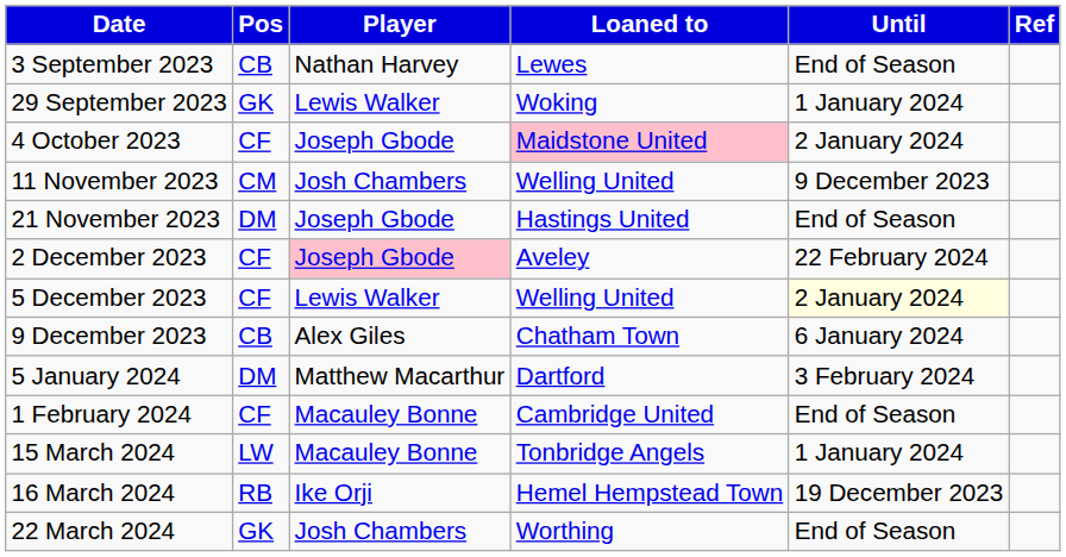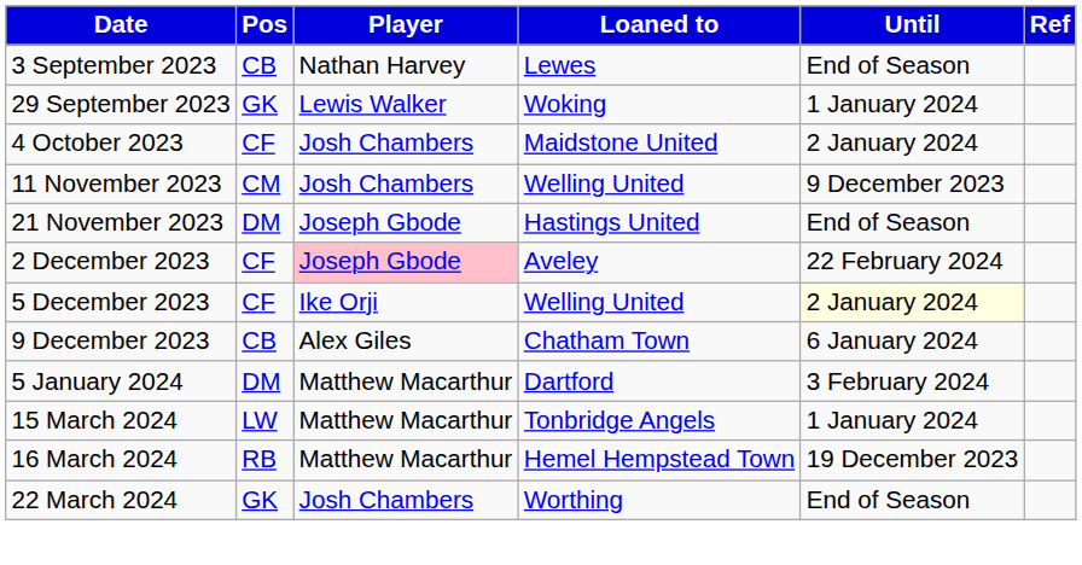 <table class="wikitable plainrowheaders sortable">
 <tr>
 <th style="background:#0000dd;color:#fff;">Date</th>
 <th style="background:#0000dd;color:#fff;">Pos</th>
 <th style="background:#0000dd;color:#fff;">Player</th>
 <th style="background:#0000dd;color:#fff;">Loaned to</th>
 <th style="background:#0000dd;color:#fff;">Until</th>
 <th style="background:#0000dd;color:#fff;">Ref</th>
 </tr>
 <tr>
 <td>3 September 2023</td>
 <td><a href='#'>CB</a></td>
 <td> Nathan Harvey</td>
 <td> <a href='#'>Lewes</a></td>
 <td>End of Season</td>
 <td></td>
 </tr>
 <tr>
 <td>29 September 2023</td>
 <td><a href='#'>GK</a></td>
 <td> <a href='#'>Lewis Walker</a></td>
 <td> <a href='#'>Woking</a></td>
 <td>1 January 2024</td>
 <td></td>
 </tr>
 <tr>
 <td>4 October 2023</td>
 <td><a href='#'>CF</a></td>
-<td> <a href='#'>Joseph Gbode</a></td>
-<td style="background: pink;"> <a href='#'>Maidstone United</a></td>
+<td> <a href='#'>Josh Chambers</a></td>
+<td> <a href='#'>Maidstone United</a></td>
 <td>2 January 2024</td>
 <td></td>
 </tr>
 <tr>
 <td>11 November 2023</td>
 <td><a href='#'>CM</a></td>
 <td> <a href='#'>Josh Chambers</a></td>
 <td> <a href='#'>Welling United</a></td>
 <td>9 December 2023</td>
 <td></td>
 </tr>
 <tr>
 <td>21 November 2023</td>
 <td><a href='#'>DM</a></td>
 <td> <a href='#'>Joseph Gbode</a></td>
 <td> <a href='#'>Hastings United</a></td>
 <td>End of Season</td>
 <td></td>
 </tr>
 <tr>
 <td>2 December 2023</td>
 <td><a href='#'>CF</a></td>
 <td style="background: pink;"> <a href='#'>Joseph Gbode</a></td>
 <td> <a href='#'>Aveley</a></td>
 <td>22 February 2024</td>
 <td></td>
 </tr>
 <tr>
 <td>5 December 2023</td>
 <td><a href='#'>CF</a></td>
-<td> <a href='#'>Lewis Walker</a></td>
+<td> <a href='#'>Ike Orji</a></td>
 <td> <a href='#'>Welling United</a></td>
 <td style="background: lightyellow;">2 January 2024</td>
 <td></td>
 </tr>
 <tr>
 <td>9 December 2023</td>
 <td><a href='#'>CB</a></td>
 <td> Alex Giles</td>
 <td> <a href='#'>Chatham Town</a></td>
 <td>6 January 2024</td>
 <td></td>
 </tr>
 <tr>
 <td>5 January 2024</td>
 <td><a href='#'>DM</a></td>
 <td> Matthew Macarthur</td>
 <td> <a href='#'>Dartford</a></td>
 <td>3 February 2024</td>
 <td></td>
 </tr>
 <tr>
-<td>1 February 2024</td>
-<td><a href='#'>CF</a></td>
-<td> <a href='#'>Macauley Bonne</a></td>
-<td> <a href='#'>Cambridge United</a></td>
-<td>End of Season</td>
-<td></td>
-</tr>
-<tr>
 <td>15 March 2024</td>
 <td><a href='#'>LW</a></td>
-<td> <a href='#'>Macauley Bonne</a></td>
+<td> Matthew Macarthur</td>
 <td> <a href='#'>Tonbridge Angels</a></td>
 <td>1 January 2024</td>
 <td></td>
 </tr>
 <tr>
 <td>16 March 2024</td>
 <td><a href='#'>RB</a></td>
-<td> <a href='#'>Ike Orji</a></td>
+<td> Matthew Macarthur</td>
 <td> <a href='#'>Hemel Hempstead Town</a></td>
 <td>19 December 2023</td>
 <td></td>
 </tr>
 <tr>
 <td>22 March 2024</td>
 <td><a href='#'>GK</a></td>
 <td> <a href='#'>Josh Chambers</a></td>
 <td> <a href='#'>Worthing</a></td>
 <td>End of Season</td>
 <td></td>
 </tr>
 </table>
